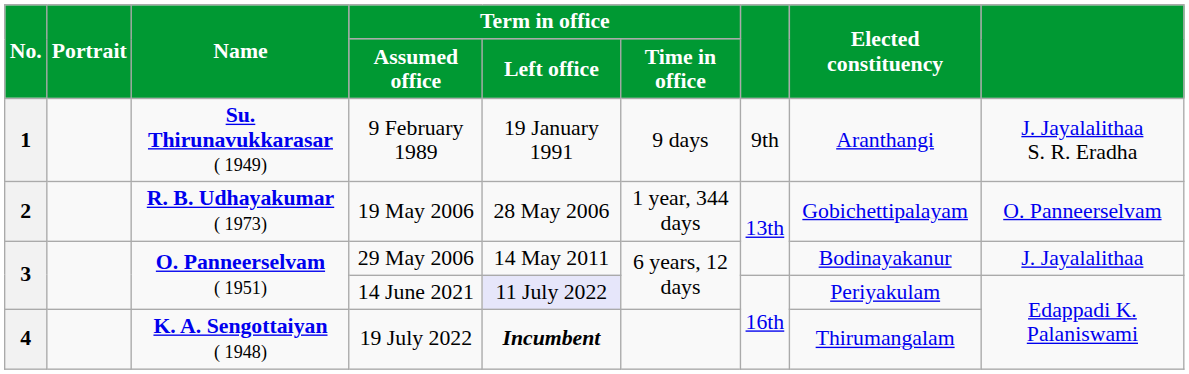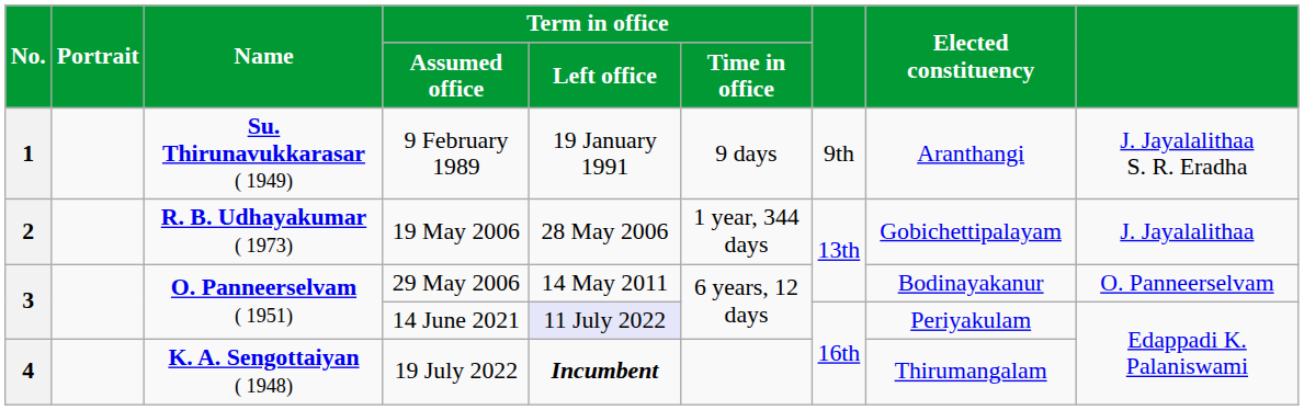 <table class="wikitable sortable" style="text-align:center;">
 <tr>
 <th rowspan=2 style="background-color:#009933;color:white">No.</th>
 <th rowspan=2 style="background-color:#009933;color:white">Portrait</th>
 <th rowspan=2 style="background-color:#009933;color:white">Name<br></th>
 <th colspan=3 style="background-color:#009933;color:white">Term in office</th>
 <th rowspan=2 style="background-color:#009933;color:white"><a href='#'></a><br></th>
 <th rowspan=2 style="background-color:#009933;color:white">Elected constituency</th>
 <th rowspan=2 style="background-color:#009933;color:white"><a href='#'></a></th>
 </tr>
 <tr>
 <th style="background-color:#009933;color:white">Assumed office</th>
 <th style="background-color:#009933;color:white">Left office</th>
 <th style="background-color:#009933;color:white">Time in office</th>
 </tr>
 <tr>
 <th>1</th>
 <td></td>
 <td><strong><a href='#'>Su. Thirunavukkarasar</a></strong><br><small>( 1949)</small></td>
 <td>9 February 1989</td>
 <td>19 January 1991</td>
 <td>9 days</td>
 <td>9th<br></td>
 <td><a href='#'>Aranthangi</a></td>
 <td><a href='#'>J. Jayalalithaa</a><br>S. R. Eradha</td>
 </tr>
 <tr>
 <th>2</th>
 <td></td>
 <td><strong><a href='#'>R. B. Udhayakumar</a></strong><br><small>( 1973)</small></td>
 <td>19 May 2006</td>
 <td>28 May 2006</td>
 <td>1 year, 344 days</td>
 <td rowspan=2><a href='#'>13th</a><br></td>
 <td><a href='#'>Gobichettipalayam</a></td>
-<td><a href='#'>O. Panneerselvam</a></td>
+<td><a href='#'>J. Jayalalithaa</a></td>
 </tr>
 <tr>
 <th rowspan=2>3</th>
 <td rowspan=2></td>
 <td rowspan=2><strong><a href='#'>O. Panneerselvam</a></strong><br><small>( 1951)</small></td>
 <td>29 May 2006</td>
 <td>14 May 2011</td>
 <td rowspan=2>6 years, 12 days</td>
 <td><a href='#'>Bodinayakanur</a></td>
-<td><a href='#'>J. Jayalalithaa</a></td>
+<td><a href='#'>O. Panneerselvam</a></td>
 </tr>
 <tr>
 <td>14 June 2021</td>
 <td style="background: lavender;">11 July 2022</td>
 <td rowspan=2><a href='#'>16th</a><br></td>
 <td><a href='#'>Periyakulam</a></td>
 <td rowspan=2><a href='#'>Edappadi K. Palaniswami</a></td>
 </tr>
 <tr>
 <th>4</th>
 <td></td>
 <td><strong><a href='#'>K. A. Sengottaiyan</a></strong><br><small>( 1948)</small></td>
 <td>19 July 2022</td>
 <td><strong><em>Incumbent</em></strong></td>
 <td></td>
 <td><a href='#'>Thirumangalam</a></td>
 </tr>
 </table>
